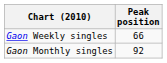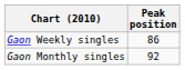 <table class="wikitable">
 <tr>
 <th>Chart (2010)</th>
 <th>Peak <br> position</th>
 </tr>
 <tr>
 <td><em><a href='#'>Gaon</a></em> Weekly singles</td>
-<td align=center>66</td>
+<td align=center>86</td>
 </tr>
 <tr>
 <td><em>Gaon</em> Monthly singles</td>
 <td align=center>92</td>
 </tr>
 </table>
